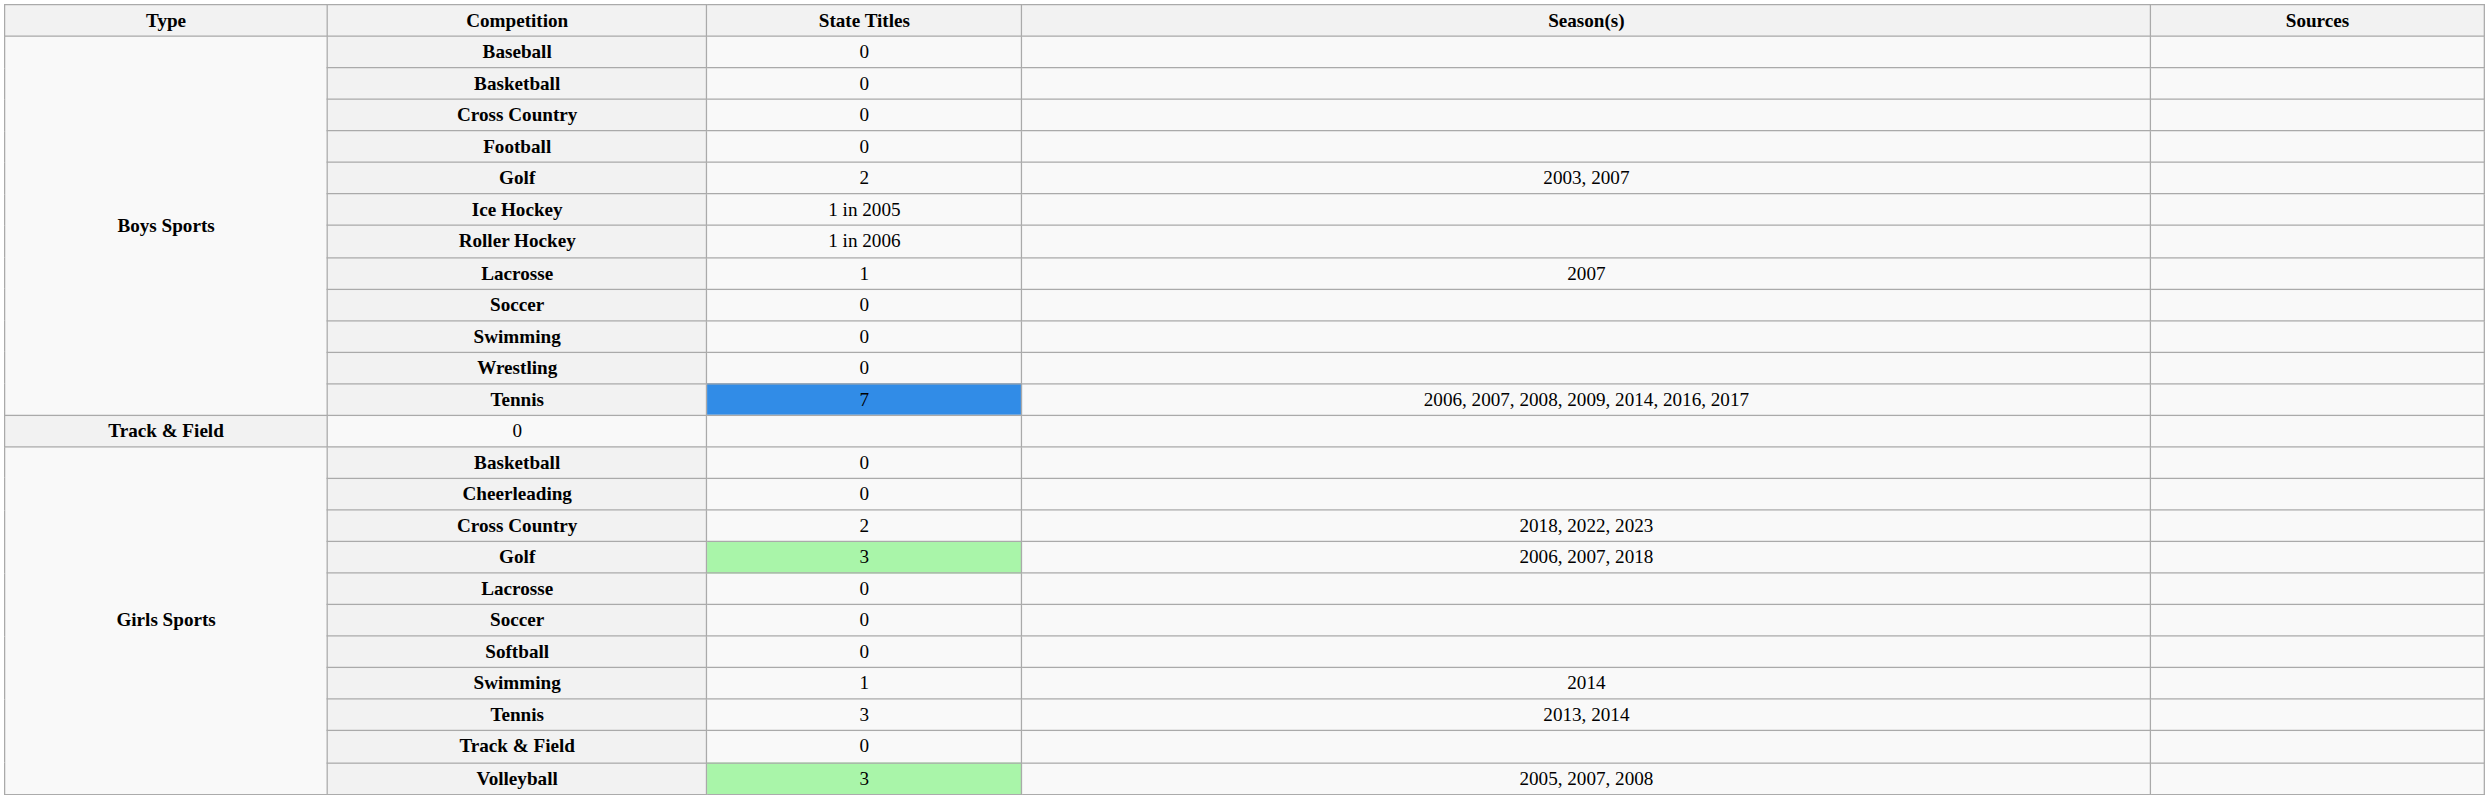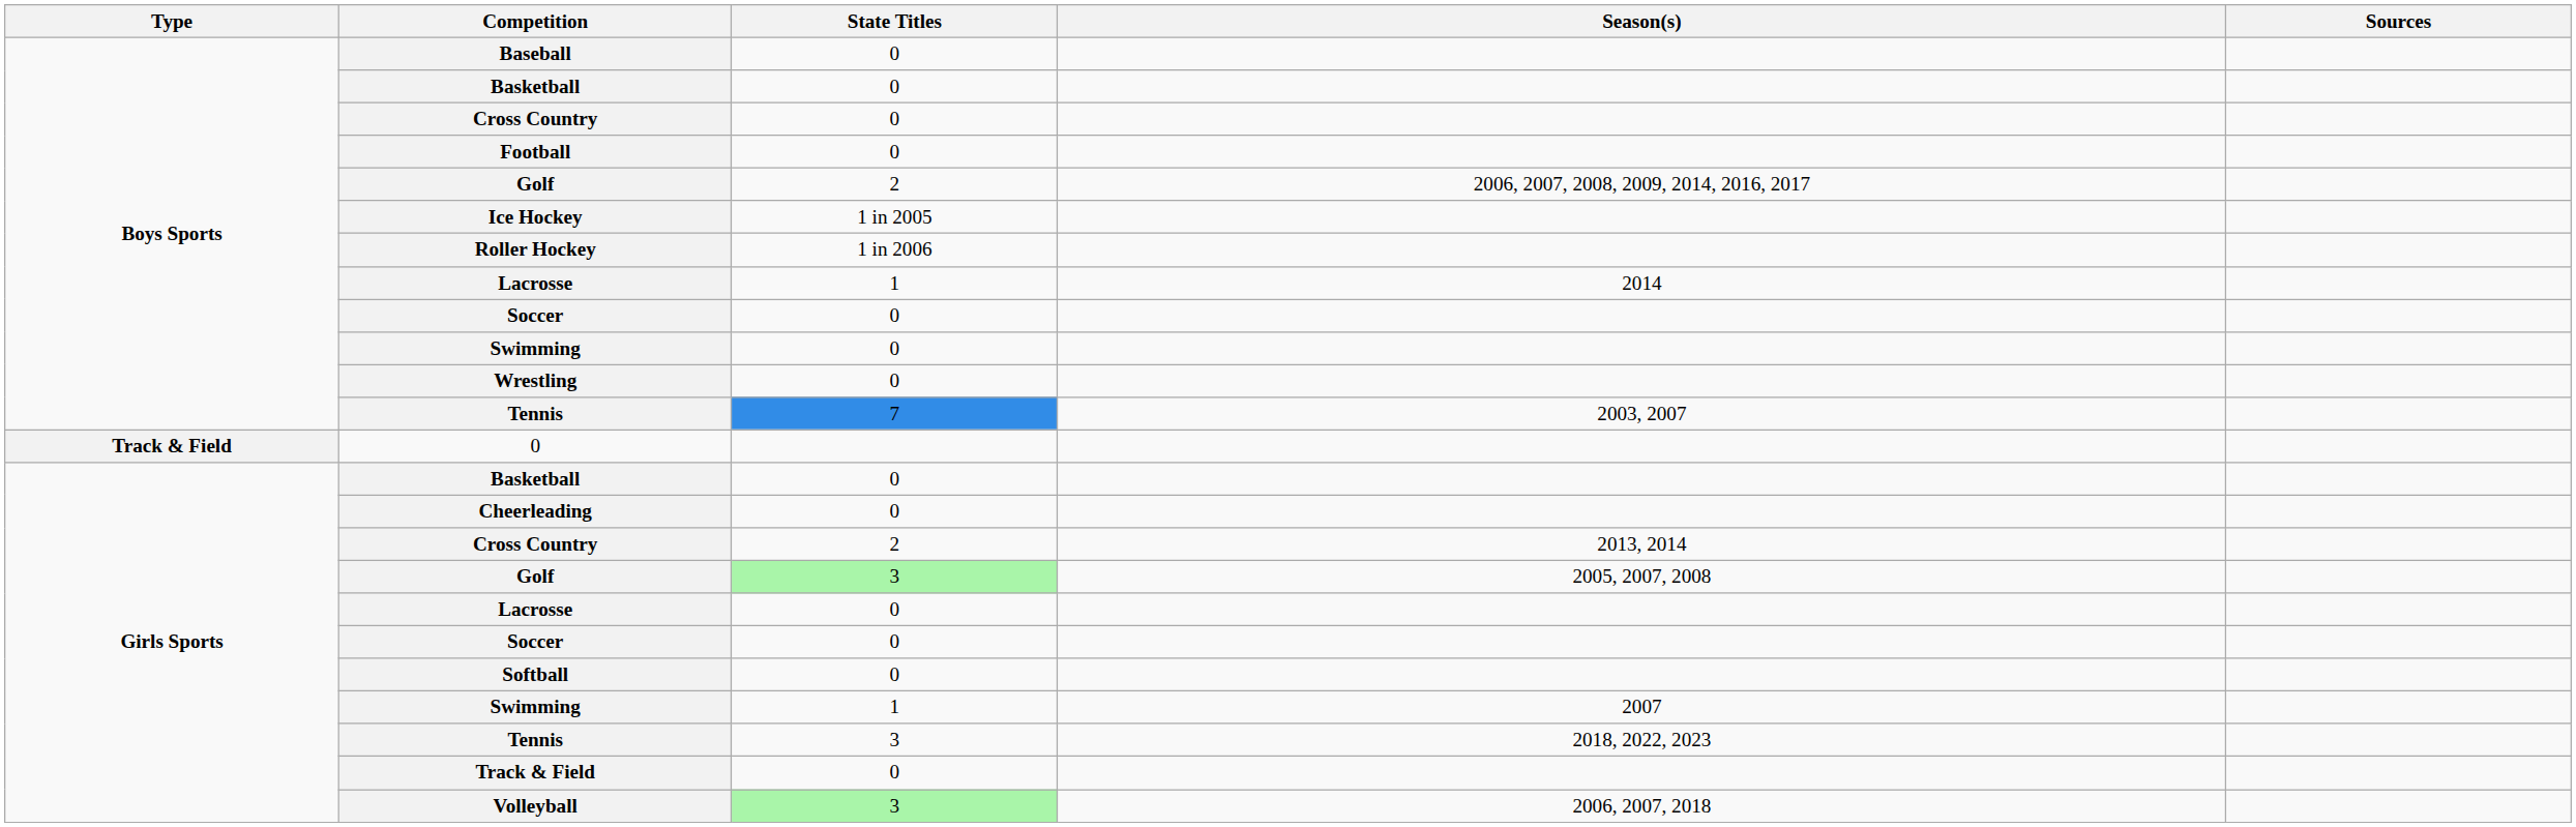 <table class="wikitable plainrowheaders" style="font-size:95%; text-align:center;">
 <tr>
 <th style="width: .25%;">Type</th>
 <th style="width: .25%;">Competition</th>
 <th style="width: .25%;">State Titles</th>
 <th style="width: 1%;">Season(s)</th>
 <th style="width: .25%;">Sources</th>
 </tr>
 <tr>
 <td rowspan="12"><strong>Boys Sports</strong></td>
 <th scope=col>Baseball</th>
 <td align="center">0</td>
 <td></td>
 <td></td>
 </tr>
 <tr>
 <th scope=col>Basketball</th>
 <td align="center">0</td>
 <td></td>
 <td></td>
 </tr>
 <tr>
 <th scope=col>Cross Country</th>
 <td align="center">0</td>
 <td></td>
 <td></td>
 </tr>
 <tr>
 <th scope=col>Football</th>
 <td align="center">0</td>
 <td></td>
 <td></td>
 </tr>
 <tr>
 <th scope=col>Golf</th>
 <td align="center">2</td>
-<td>2003, 2007</td>
+<td>2006, 2007, 2008, 2009, 2014, 2016, 2017</td>
 <td></td>
 </tr>
 <tr>
 <th scope=col>Ice Hockey</th>
 <td align="center">1 in 2005</td>
 <td></td>
 <td></td>
 </tr>
 <tr>
 <th scope=col>Roller Hockey</th>
 <td align="center">1 in 2006</td>
 <td></td>
 <td></td>
 </tr>
 <tr>
 <th scope=col>Lacrosse</th>
 <td align="center">1</td>
-<td>2007</td>
+<td>2014</td>
 <td></td>
 </tr>
 <tr>
 <th scope=col>Soccer</th>
 <td align="center">0</td>
 <td></td>
 <td></td>
 </tr>
 <tr>
 <th scope=col>Swimming</th>
 <td align="center">0</td>
 <td></td>
 <td></td>
 </tr>
 <tr>
 <th scope=col>Wrestling</th>
 <td align="center">0</td>
 <td></td>
 <td></td>
 </tr>
 <tr>
 <th scope=col>Tennis</th>
 <td bgcolor="#318CE7"align="center">7</td>
-<td>2006, 2007, 2008, 2009, 2014, 2016, 2017</td>
+<td>2003, 2007</td>
 <td></td>
 </tr>
 <tr>
 <th scope=col>Track & Field</th>
 <td align="center">0</td>
 <td></td>
 <td></td>
 </tr>
 <tr>
 <td rowspan="11"><strong>Girls Sports</strong></td>
 <th scope=col>Basketball</th>
 <td align="center">0</td>
 <td></td>
 <td></td>
 </tr>
 <tr>
 <th scope=col>Cheerleading</th>
 <td align="center">0</td>
 <td></td>
 <td></td>
 </tr>
 <tr>
 <th scope=col>Cross Country</th>
 <td align="center">2</td>
-<td>2018, 2022, 2023</td>
+<td>2013, 2014</td>
 <td></td>
 </tr>
 <tr>
 <th scope=col>Golf</th>
 <td bgcolor="#A9F5A9"align="center">3</td>
-<td>2006, 2007, 2018</td>
+<td>2005, 2007, 2008</td>
 <td></td>
 </tr>
 <tr>
 <th scope=col>Lacrosse</th>
 <td align="center">0</td>
 <td></td>
 <td></td>
 </tr>
 <tr>
 <th scope=col>Soccer</th>
 <td align="center">0</td>
 <td></td>
 <td></td>
 </tr>
 <tr>
 <th scope=col>Softball</th>
 <td align="center">0</td>
 <td></td>
 <td></td>
 </tr>
 <tr>
 <th scope=col>Swimming</th>
 <td align="center">1</td>
-<td>2014</td>
+<td>2007</td>
 <td></td>
 </tr>
 <tr>
 <th scope=col>Tennis</th>
 <td align="center">3</td>
-<td>2013, 2014</td>
+<td>2018, 2022, 2023</td>
 <td></td>
 </tr>
 <tr>
 <th scope=col>Track & Field</th>
 <td align="center">0</td>
 <td></td>
 <td></td>
 </tr>
 <tr>
 <th scope=col>Volleyball</th>
 <td bgcolor="#A9F5A9"align="center">3</td>
-<td>2005, 2007, 2008</td>
+<td>2006, 2007, 2018</td>
 <td></td>
 </tr>
 </table>
